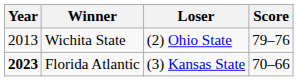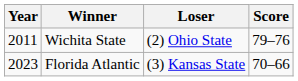 <table class="wikitable">
 <tr>
 <th>Year</th>
 <th>Winner</th>
 <th>Loser</th>
 <th>Score</th>
 </tr>
 <tr>
-<td>2013</td>
+<td>2011</td>
 <td>Wichita State</td>
 <td>(2) <a href='#'>Ohio State</a></td>
 <td>79–76</td>
 </tr>
 <tr>
-<td><strong>2023</strong></td>
+<td>2023</td>
 <td>Florida Atlantic</td>
 <td>(3) <a href='#'>Kansas State</a></td>
 <td>70–66</td>
 </tr>
 </table>
